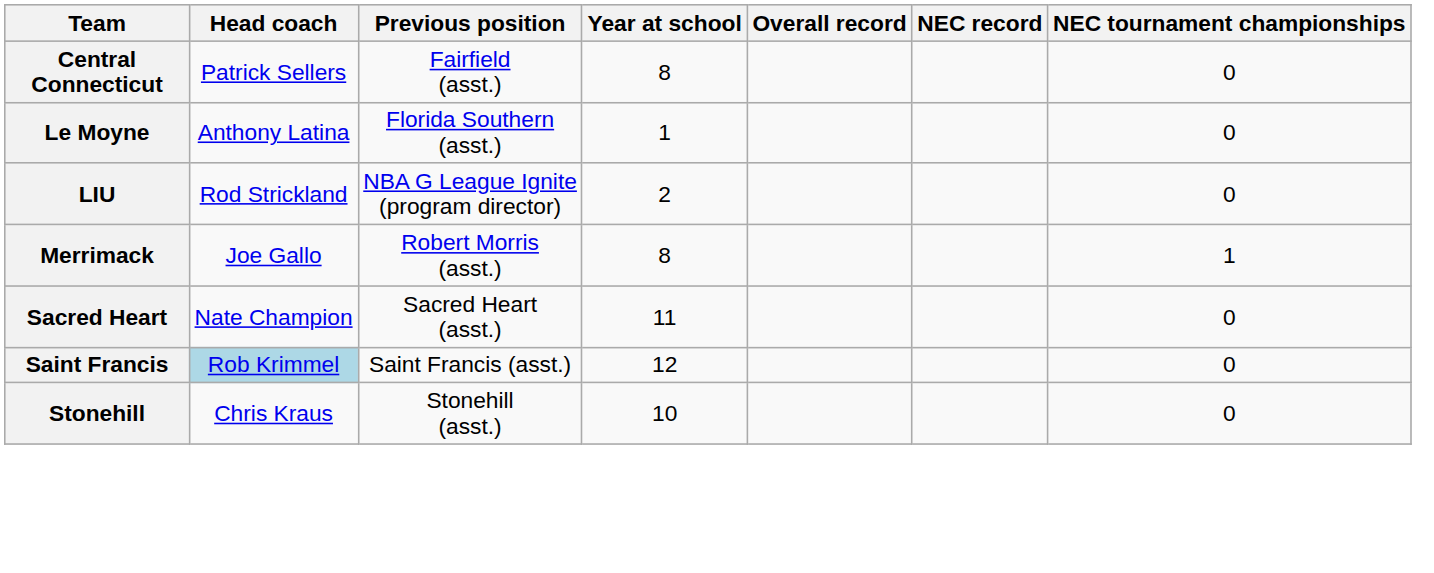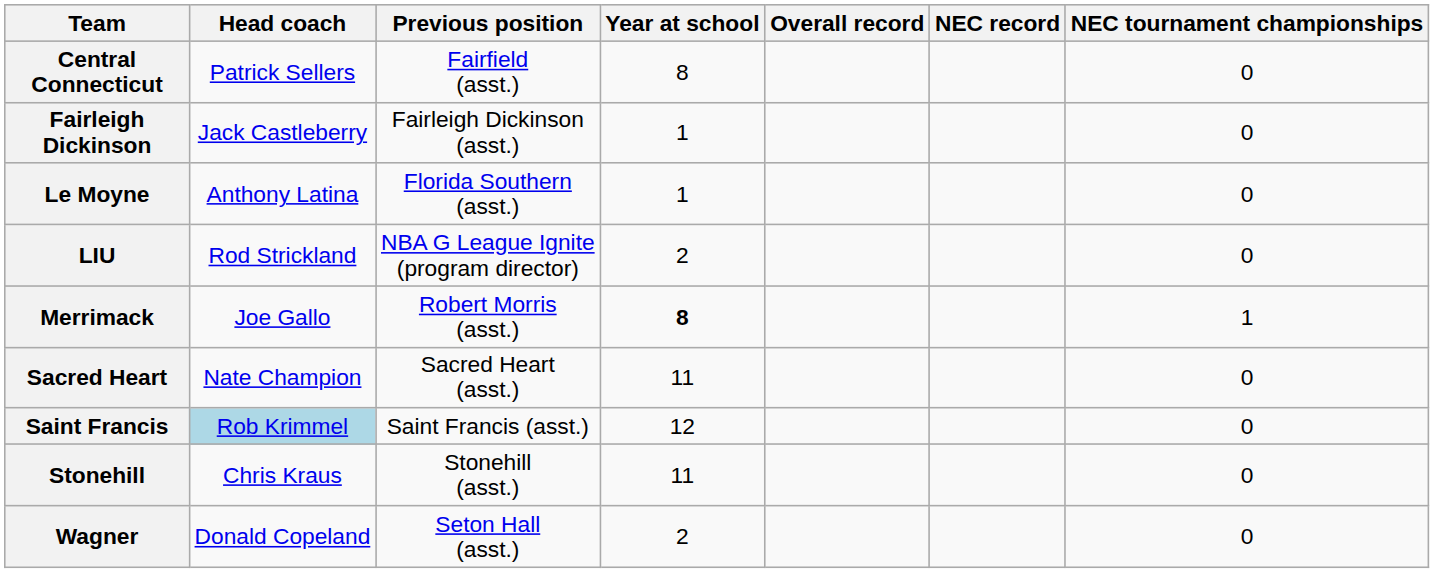 <table class="wikitable sortable" style="text-align: center;font-size:90%;">
 <tr>
 <th width="110">Team</th>
 <th>Head coach</th>
 <th>Previous position</th>
 <th>Year at school</th>
 <th>Overall record</th>
 <th>NEC record</th>
 <th>NEC tournament championships</th>
 </tr>
 <tr>
 <th style=>Central Connecticut</th>
 <td><a href='#'>Patrick Sellers</a></td>
 <td><a href='#'>Fairfield</a><br>(asst.)</td>
 <td>8</td>
+<td></td>
+<td></td>
+<td>0</td>
+</tr>
+<tr>
+<th style=>Fairleigh Dickinson</th>
+<td><a href='#'>Jack Castleberry</a></td>
+<td>Fairleigh Dickinson<br>(asst.)</td>
+<td>1</td>
 <td></td>
 <td></td>
 <td>0</td>
 </tr>
 <tr>
 <th style=>Le Moyne</th>
 <td><a href='#'>Anthony Latina</a></td>
 <td><a href='#'>Florida Southern</a><br>(asst.)</td>
 <td>1</td>
 <td></td>
 <td></td>
 <td>0</td>
 </tr>
 <tr>
 <th style=>LIU</th>
 <td><a href='#'>Rod Strickland</a></td>
 <td><a href='#'>NBA G League Ignite</a><br>(program director)</td>
 <td>2</td>
 <td></td>
 <td></td>
 <td>0</td>
 </tr>
 <tr>
 <th style=>Merrimack</th>
 <td><a href='#'>Joe Gallo</a></td>
 <td><a href='#'>Robert Morris</a><br>(asst.)</td>
-<td>8</td>
+<td><strong>8</strong></td>
 <td></td>
 <td></td>
 <td>1</td>
 </tr>
 <tr>
 <th style=>Sacred Heart</th>
 <td><a href='#'>Nate Champion</a></td>
 <td>Sacred Heart<br>(asst.)</td>
 <td>11</td>
 <td></td>
 <td></td>
 <td>0</td>
 </tr>
 <tr>
 <th style=>Saint Francis</th>
 <td style="background: lightblue;"><a href='#'>Rob Krimmel</a></td>
 <td>Saint Francis (asst.)</td>
 <td>12</td>
 <td></td>
 <td></td>
 <td>0</td>
 </tr>
 <tr>
 <th style=>Stonehill</th>
 <td><a href='#'>Chris Kraus</a></td>
 <td>Stonehill<br>(asst.)</td>
-<td>10</td>
+<td>11</td>
+<td></td>
+<td></td>
+<td>0</td>
+</tr>
+<tr>
+<th style=>Wagner</th>
+<td><a href='#'>Donald Copeland</a></td>
+<td><a href='#'>Seton Hall</a><br>(asst.)</td>
+<td>2</td>
 <td></td>
 <td></td>
 <td>0</td>
 </tr>
 </table>
